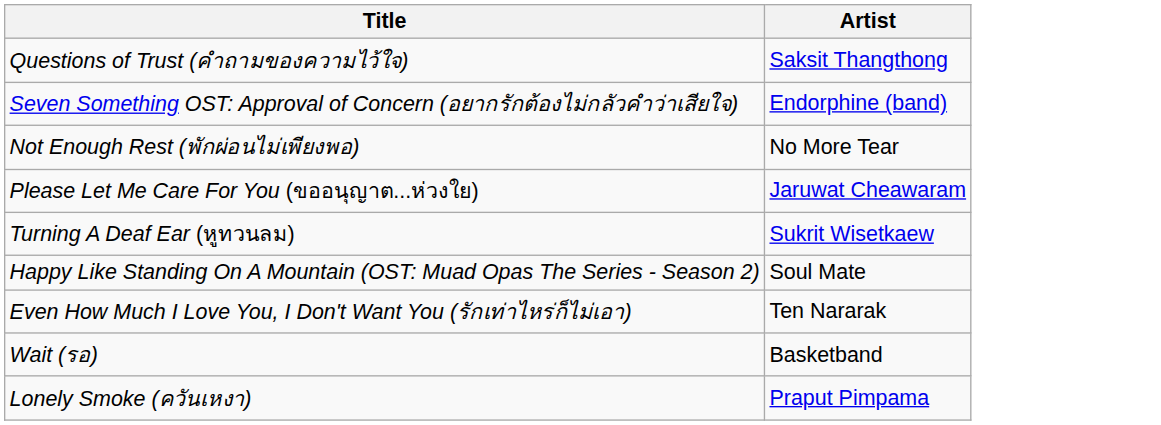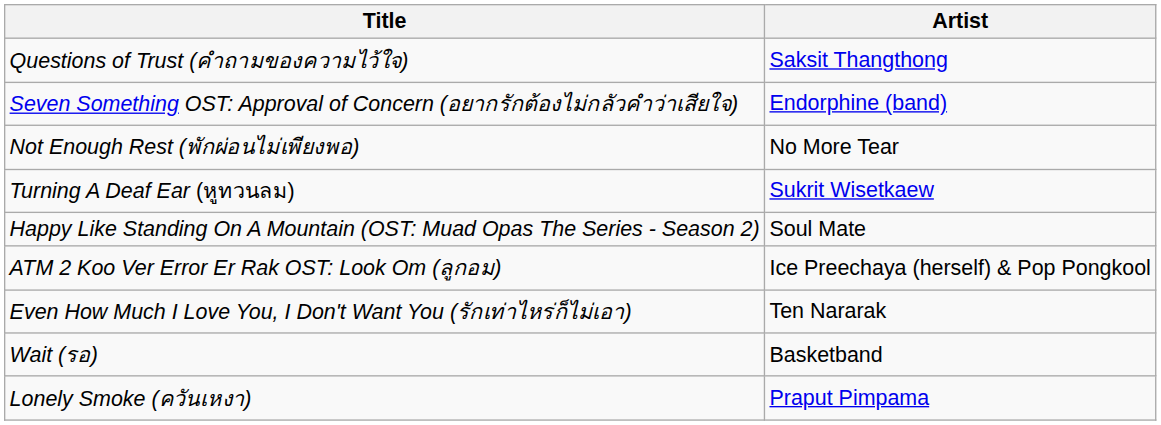 <table class="wikitable">
 <tr>
 <th>Title</th>
 <th>Artist</th>
 </tr>
 <tr>
 <td><em>Questions of Trust (คำถามของความไว้ใจ)</em></td>
 <td><a href='#'>Saksit Thangthong</a></td>
 </tr>
 <tr>
 <td><em><a href='#'>Seven Something</a> OST: Approval of Concern (อยากรักต้องไม่กลัวคำว่าเสียใจ)</em></td>
 <td><a href='#'>Endorphine (band)</a></td>
 </tr>
 <tr>
 <td><em>Not Enough Rest (พักผ่อนไม่เพียงพอ)</em></td>
 <td>No More Tear</td>
 </tr>
 <tr>
-<td><em>Please Let Me Care For You</em> (ขออนุญาต...ห่วงใย)</td>
-<td><a href='#'>Jaruwat Cheawaram</a></td>
-</tr>
-<tr>
 <td><em>Turning A Deaf Ear</em> (หูทวนลม)</td>
 <td><a href='#'>Sukrit Wisetkaew</a></td>
 </tr>
 <tr>
 <td><em>Happy Like Standing On A Mountain (OST: Muad Opas The Series - Season 2)</em></td>
 <td>Soul Mate</td>
+</tr>
+<tr>
+<td><em>ATM 2 Koo Ver Error Er Rak OST: Look Om (ลูกอม)</em></td>
+<td>Ice Preechaya (herself) & Pop Pongkool</td>
 </tr>
 <tr>
 <td><em>Even How Much I Love You, I Don't Want You (รักเท่าไหร่ก็ไม่เอา)</em></td>
 <td>Ten Nararak</td>
 </tr>
 <tr>
 <td><em>Wait (รอ)</em></td>
 <td>Basketband</td>
 </tr>
 <tr>
 <td><em>Lonely Smoke (ควันเหงา)</em></td>
 <td><a href='#'>Praput Pimpama</a></td>
 </tr>
 </table>
